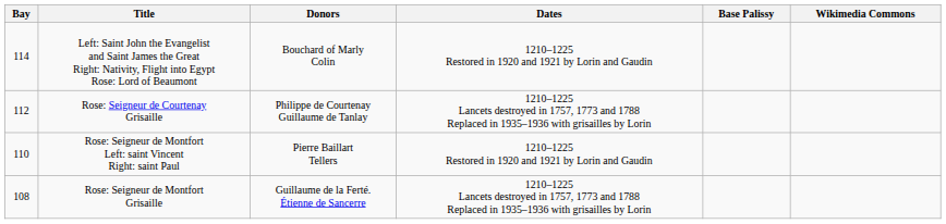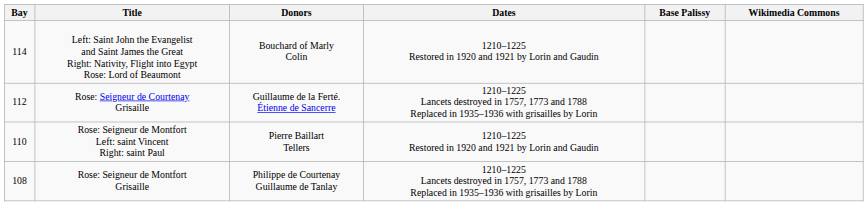 <table class="wikitable" style="width:100%;text-align:center;font-size:90%;">
 <tr>
 <th>Bay</th>
 <th>Title</th>
 <th>Donors</th>
 <th>Dates</th>
 <th>Base Palissy</th>
 <th>Wikimedia Commons</th>
 </tr>
 <tr>
 <td>114</td>
 <td><br>Left: Saint John the Evangelist<br>and Saint James the Great<br>Right: Nativity, Flight into Egypt<br>Rose: Lord of Beaumont</td>
 <td>Bouchard of Marly<br>Colin</td>
 <td>1210–1225<br>Restored in 1920 and 1921 by Lorin and Gaudin</td>
 <td></td>
 <td></td>
 </tr>
 <tr>
 <td>112</td>
 <td>Rose: <a href='#'>Seigneur de Courtenay</a><br>Grisaille</td>
-<td>Philippe de Courtenay<br>Guillaume de Tanlay</td>
+<td>Guillaume de la Ferté.<br><a href='#'>Étienne de Sancerre</a></td>
 <td>1210–1225<br>Lancets destroyed in 1757, 1773 and 1788<br>Replaced in 1935–1936 with grisailles by Lorin</td>
 <td></td>
 <td></td>
 </tr>
 <tr>
 <td>110</td>
 <td>Rose: Seigneur de Montfort<br>Left: saint Vincent<br>Right: saint Paul</td>
 <td>Pierre Baillart<br>Tellers</td>
 <td>1210–1225<br>Restored in 1920 and 1921 by Lorin and Gaudin</td>
 <td></td>
 <td></td>
 </tr>
 <tr>
 <td>108</td>
 <td>Rose: Seigneur de Montfort<br>Grisaille</td>
-<td>Guillaume de la Ferté.<br><a href='#'>Étienne de Sancerre</a></td>
+<td>Philippe de Courtenay<br>Guillaume de Tanlay</td>
 <td>1210–1225<br>Lancets destroyed in 1757, 1773 and 1788<br>Replaced in 1935–1936 with grisailles by Lorin</td>
 <td></td>
 <td></td>
 </tr>
 </table>
